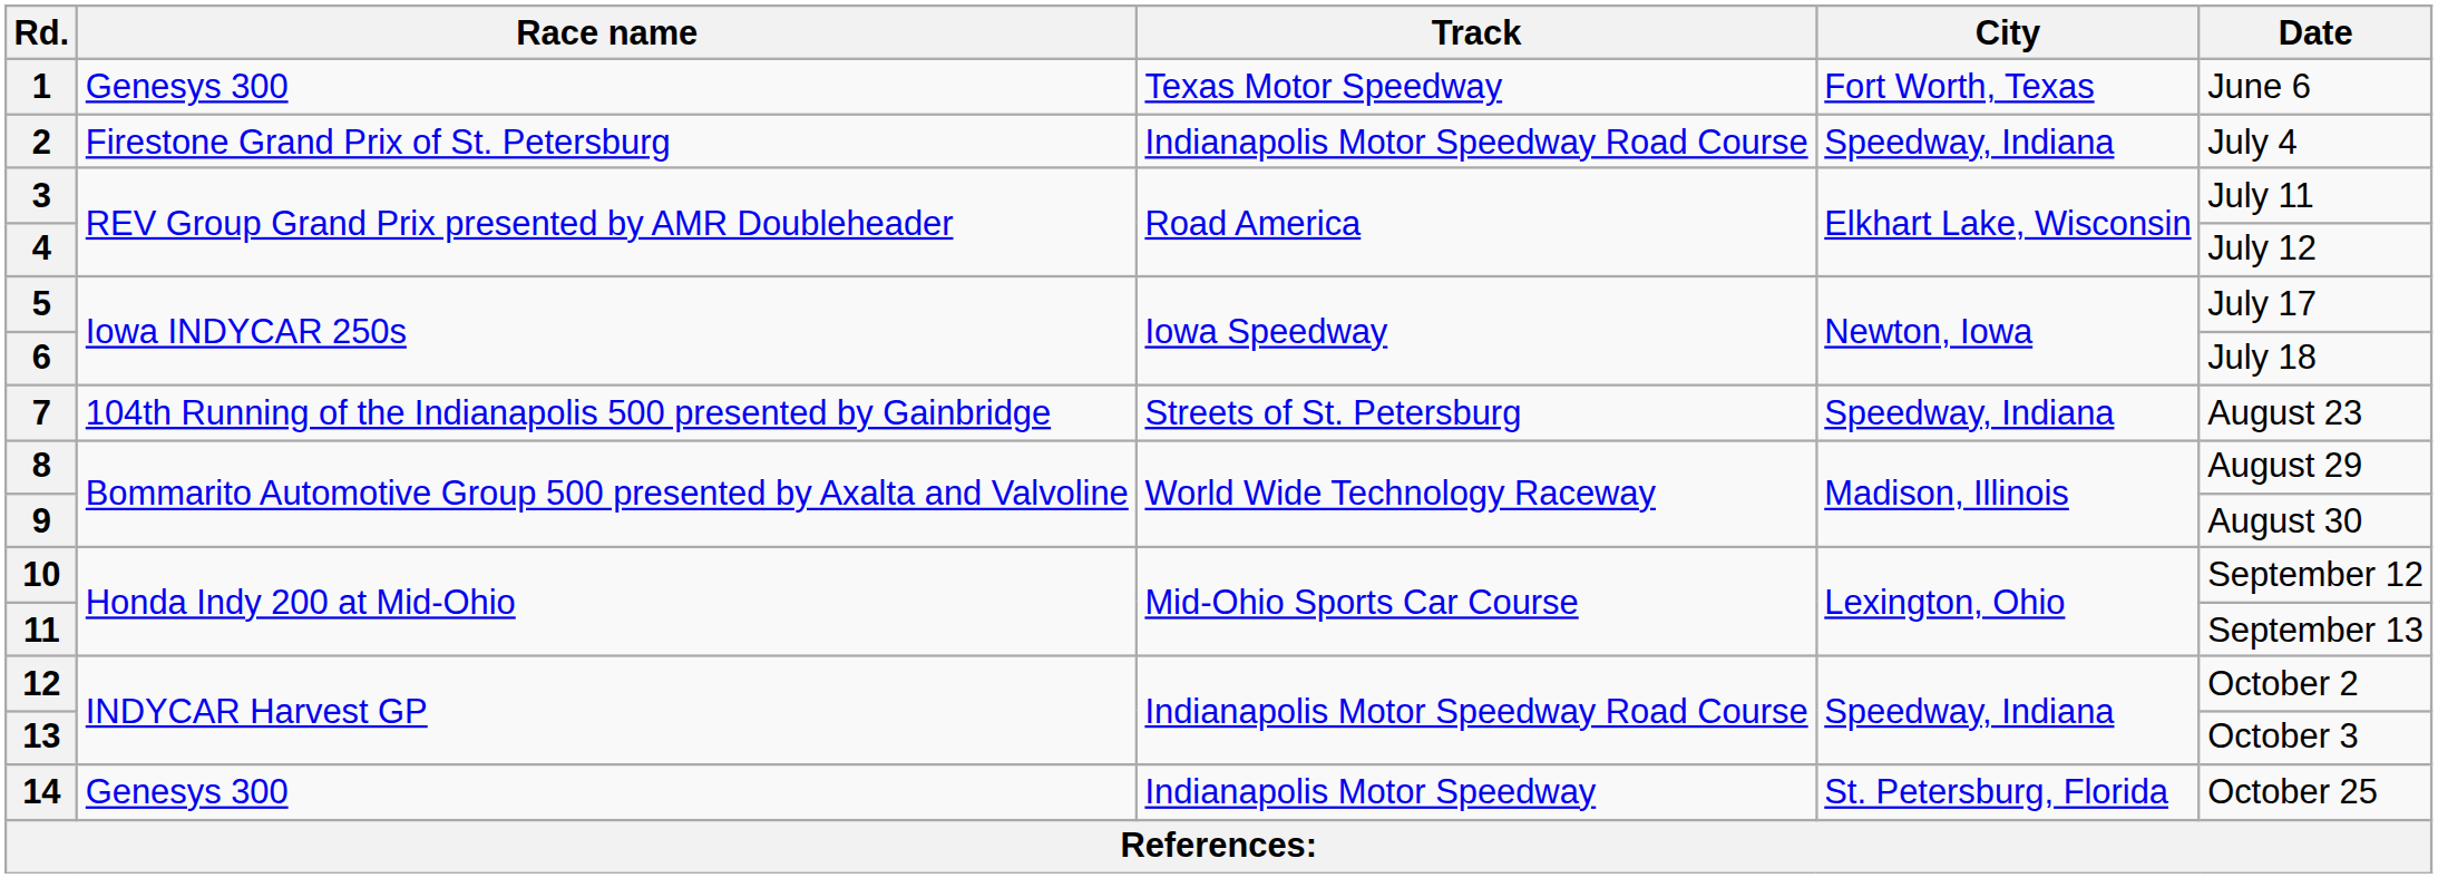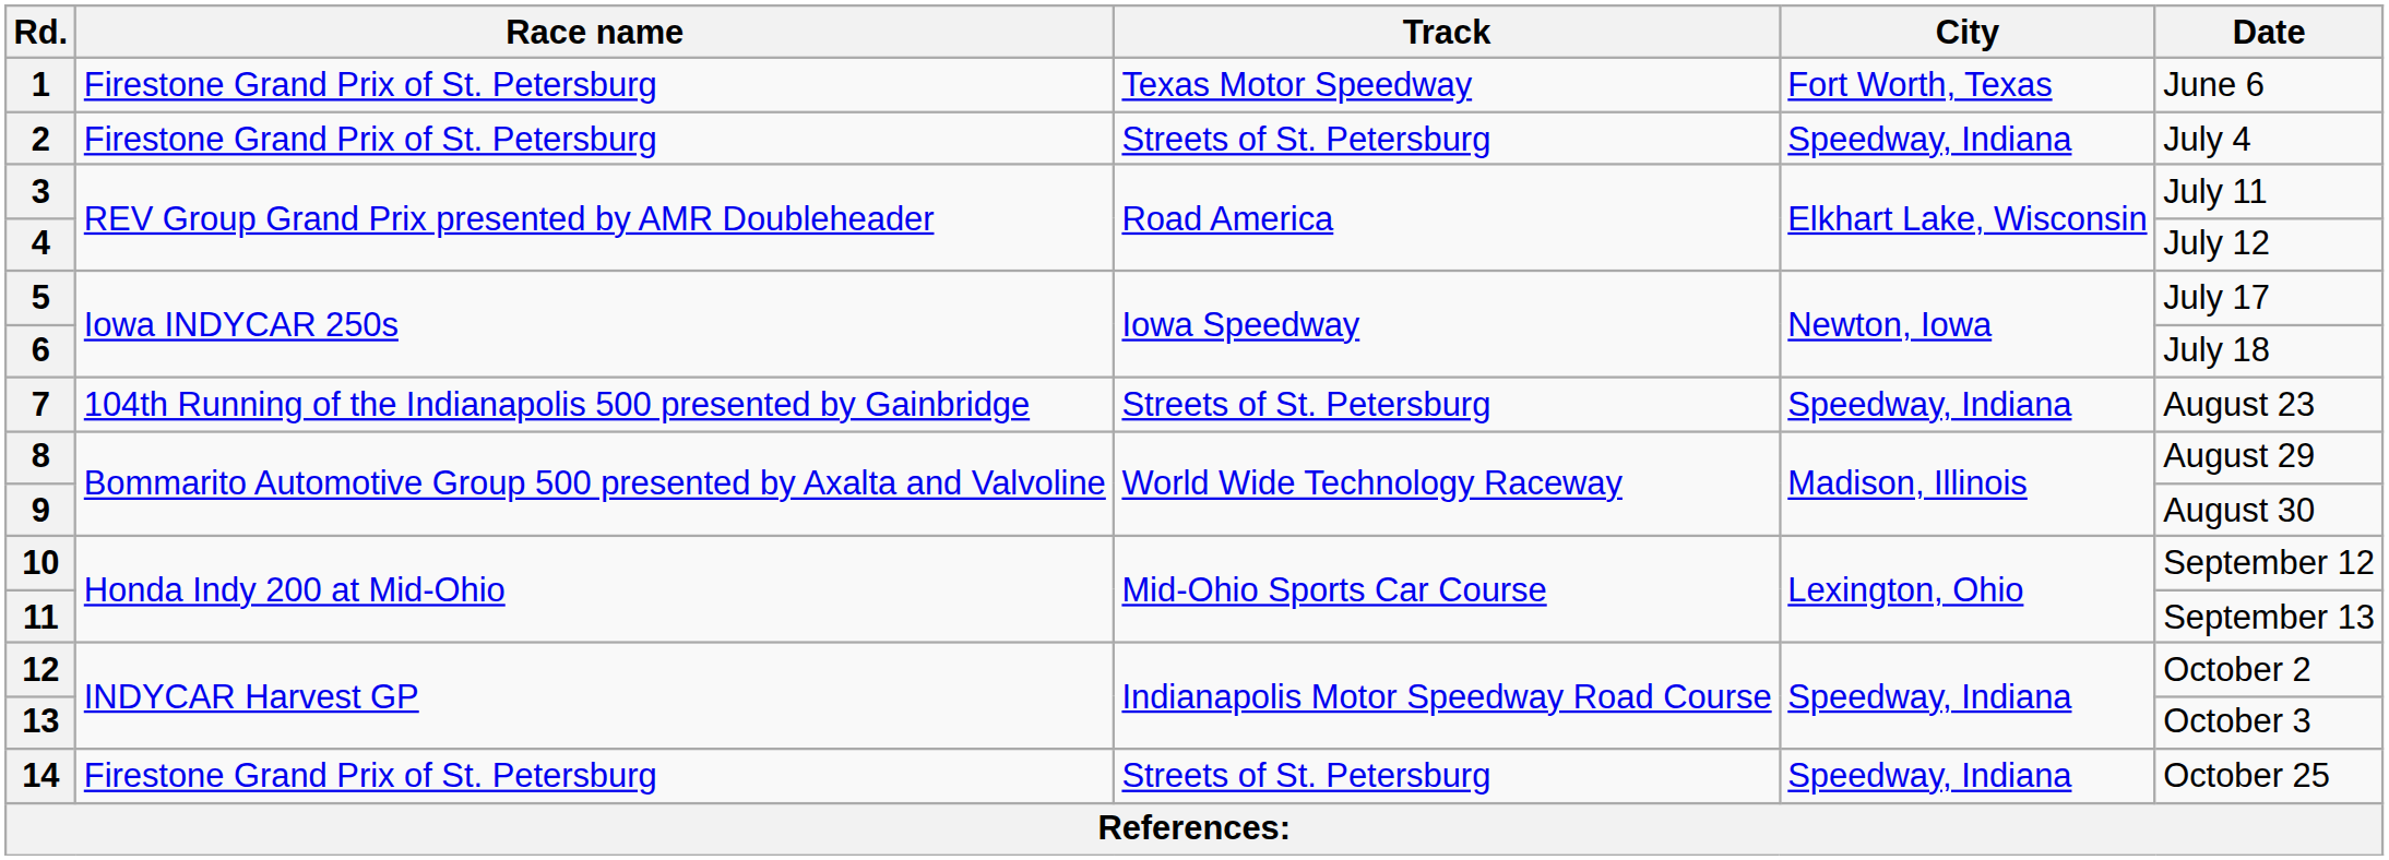 <table style="font-size: 85%" class="wikitable">
 <tr>
 <th>Rd.</th>
 <th>Race name</th>
 <th>Track</th>
 <th>City</th>
 <th>Date</th>
 </tr>
 <tr>
 <th>1</th>
-<td><a href='#'>Genesys 300</a></td>
+<td><a href='#'>Firestone Grand Prix of St. Petersburg</a></td>
 <td> <a href='#'>Texas Motor Speedway</a></td>
 <td><a href='#'>Fort Worth, Texas</a></td>
 <td>June 6</td>
 </tr>
 <tr>
 <th>2</th>
 <td><a href='#'>Firestone Grand Prix of St. Petersburg</a></td>
-<td> <a href='#'>Indianapolis Motor Speedway Road Course</a></td>
+<td> <a href='#'>Streets of St. Petersburg</a></td>
 <td><a href='#'>Speedway, Indiana</a></td>
 <td>July 4</td>
 </tr>
 <tr>
 <th>3</th>
 <td rowspan="2"><a href='#'>REV Group Grand Prix presented by AMR Doubleheader</a></td>
 <td rowspan="2"> <a href='#'>Road America</a></td>
 <td rowspan="2"><a href='#'>Elkhart Lake, Wisconsin</a></td>
 <td>July 11</td>
 </tr>
 <tr>
 <th>4</th>
 <td>July 12</td>
 </tr>
 <tr>
 <th>5</th>
 <td rowspan="2"><a href='#'>Iowa INDYCAR 250s</a></td>
 <td rowspan="2"> <a href='#'>Iowa Speedway</a></td>
 <td rowspan="2"><a href='#'>Newton, Iowa</a></td>
 <td>July 17</td>
 </tr>
 <tr>
 <th>6</th>
 <td>July 18</td>
 </tr>
 <tr>
 <th>7</th>
 <td><a href='#'>104th Running of the Indianapolis 500 presented by Gainbridge</a></td>
 <td> <a href='#'>Streets of St. Petersburg</a></td>
 <td><a href='#'>Speedway, Indiana</a></td>
 <td>August 23</td>
 </tr>
 <tr>
 <th>8</th>
 <td rowspan="2"><a href='#'>Bommarito Automotive Group 500 presented by Axalta and Valvoline</a></td>
 <td rowspan="2"> <a href='#'>World Wide Technology Raceway</a></td>
 <td rowspan="2"><a href='#'>Madison, Illinois</a></td>
 <td>August 29</td>
 </tr>
 <tr>
 <th>9</th>
 <td>August 30</td>
 </tr>
 <tr>
 <th>10</th>
 <td rowspan="2"><a href='#'>Honda Indy 200 at Mid-Ohio</a></td>
 <td rowspan="2"> <a href='#'>Mid-Ohio Sports Car Course</a></td>
 <td rowspan="2"><a href='#'>Lexington, Ohio</a></td>
 <td>September 12</td>
 </tr>
 <tr>
 <th>11</th>
 <td nowrap>September 13</td>
 </tr>
 <tr>
 <th>12</th>
 <td rowspan="2"><a href='#'>INDYCAR Harvest GP</a></td>
 <td rowspan="2"> <a href='#'>Indianapolis Motor Speedway Road Course</a></td>
 <td rowspan="2"><a href='#'>Speedway, Indiana</a></td>
 <td>October 2</td>
 </tr>
 <tr>
 <th>13</th>
 <td>October 3</td>
 </tr>
 <tr>
 <th>14</th>
-<td><a href='#'>Genesys 300</a></td>
-<td> <a href='#'>Indianapolis Motor Speedway</a></td>
-<td><a href='#'>St. Petersburg, Florida</a></td>
+<td><a href='#'>Firestone Grand Prix of St. Petersburg</a></td>
+<td> <a href='#'>Streets of St. Petersburg</a></td>
+<td><a href='#'>Speedway, Indiana</a></td>
 <td>October 25</td>
 </tr>
 <tr>
 <th colspan="5">References:</th>
 </tr>
 </table>
